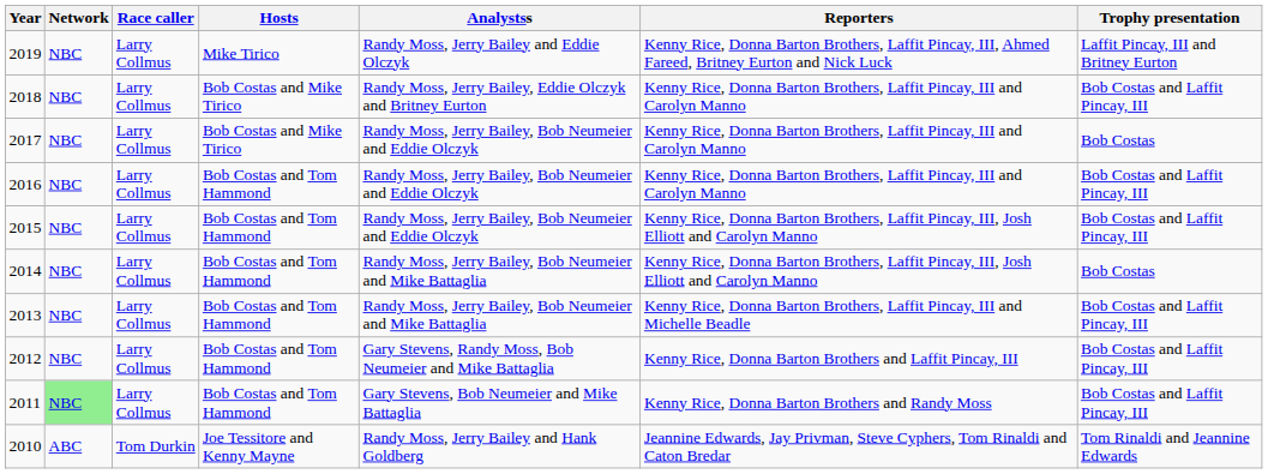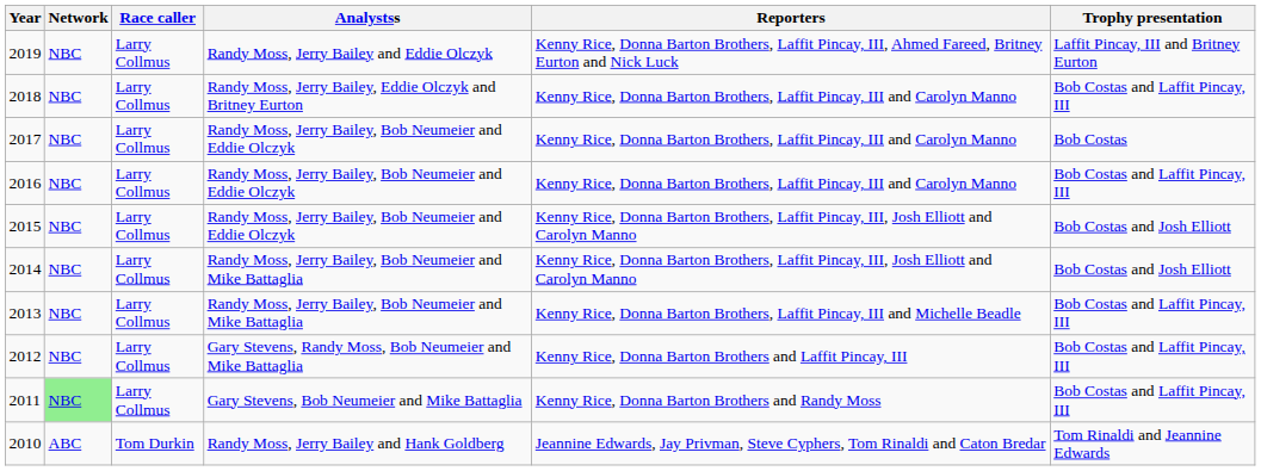 <table class="wikitable">
 <tr>
 <th>Year</th>
 <th>Network</th>
 <th><a href='#'>Race caller</a></th>
-<th><a href='#'>Hosts</a></th>
 <th><a href='#'>Analysts</a>s</th>
 <th>Reporters</th>
 <th>Trophy presentation</th>
 </tr>
 <tr>
 <td>2019</td>
 <td><a href='#'>NBC</a></td>
 <td><a href='#'>Larry Collmus</a></td>
-<td><a href='#'>Mike Tirico</a></td>
 <td><a href='#'>Randy Moss</a>, <a href='#'>Jerry Bailey</a> and <a href='#'>Eddie Olczyk</a></td>
 <td><a href='#'>Kenny Rice</a>, <a href='#'>Donna Barton Brothers</a>, <a href='#'>Laffit Pincay, III</a>, <a href='#'>Ahmed Fareed</a>, <a href='#'>Britney Eurton</a> and <a href='#'>Nick Luck</a></td>
 <td><a href='#'>Laffit Pincay, III</a> and <a href='#'>Britney Eurton</a></td>
 </tr>
 <tr>
 <td>2018</td>
 <td><a href='#'>NBC</a></td>
 <td><a href='#'>Larry Collmus</a></td>
-<td><a href='#'>Bob Costas</a> and <a href='#'>Mike Tirico</a></td>
 <td><a href='#'>Randy Moss</a>, <a href='#'>Jerry Bailey</a>, <a href='#'>Eddie Olczyk</a> and <a href='#'>Britney Eurton</a></td>
 <td><a href='#'>Kenny Rice</a>, <a href='#'>Donna Barton Brothers</a>, <a href='#'>Laffit Pincay, III</a> and <a href='#'>Carolyn Manno</a></td>
 <td><a href='#'>Bob Costas</a> and <a href='#'>Laffit Pincay, III</a></td>
 </tr>
 <tr>
 <td>2017</td>
 <td><a href='#'>NBC</a></td>
 <td><a href='#'>Larry Collmus</a></td>
-<td><a href='#'>Bob Costas</a> and <a href='#'>Mike Tirico</a></td>
 <td><a href='#'>Randy Moss</a>, <a href='#'>Jerry Bailey</a>, <a href='#'>Bob Neumeier</a> and <a href='#'>Eddie Olczyk</a></td>
 <td><a href='#'>Kenny Rice</a>, <a href='#'>Donna Barton Brothers</a>, <a href='#'>Laffit Pincay, III</a> and <a href='#'>Carolyn Manno</a></td>
 <td><a href='#'>Bob Costas</a></td>
 </tr>
 <tr>
 <td>2016</td>
 <td><a href='#'>NBC</a></td>
 <td><a href='#'>Larry Collmus</a></td>
-<td><a href='#'>Bob Costas</a> and <a href='#'>Tom Hammond</a></td>
 <td><a href='#'>Randy Moss</a>, <a href='#'>Jerry Bailey</a>, <a href='#'>Bob Neumeier</a> and <a href='#'>Eddie Olczyk</a></td>
 <td><a href='#'>Kenny Rice</a>, <a href='#'>Donna Barton Brothers</a>, <a href='#'>Laffit Pincay, III</a> and <a href='#'>Carolyn Manno</a></td>
 <td><a href='#'>Bob Costas</a> and <a href='#'>Laffit Pincay, III</a></td>
 </tr>
 <tr>
 <td>2015</td>
 <td><a href='#'>NBC</a></td>
 <td><a href='#'>Larry Collmus</a></td>
-<td><a href='#'>Bob Costas</a> and <a href='#'>Tom Hammond</a></td>
 <td><a href='#'>Randy Moss</a>, <a href='#'>Jerry Bailey</a>, <a href='#'>Bob Neumeier</a> and <a href='#'>Eddie Olczyk</a></td>
 <td><a href='#'>Kenny Rice</a>, <a href='#'>Donna Barton Brothers</a>, <a href='#'>Laffit Pincay, III</a>, <a href='#'>Josh Elliott</a> and <a href='#'>Carolyn Manno</a></td>
-<td><a href='#'>Bob Costas</a> and <a href='#'>Laffit Pincay, III</a></td>
+<td><a href='#'>Bob Costas</a> and <a href='#'>Josh Elliott</a></td>
 </tr>
 <tr>
 <td>2014</td>
 <td><a href='#'>NBC</a></td>
 <td><a href='#'>Larry Collmus</a></td>
-<td><a href='#'>Bob Costas</a> and <a href='#'>Tom Hammond</a></td>
 <td><a href='#'>Randy Moss</a>, <a href='#'>Jerry Bailey</a>, <a href='#'>Bob Neumeier</a> and <a href='#'>Mike Battaglia</a></td>
 <td><a href='#'>Kenny Rice</a>, <a href='#'>Donna Barton Brothers</a>, <a href='#'>Laffit Pincay, III</a>, <a href='#'>Josh Elliott</a> and <a href='#'>Carolyn Manno</a></td>
-<td><a href='#'>Bob Costas</a></td>
+<td><a href='#'>Bob Costas</a> and <a href='#'>Josh Elliott</a></td>
 </tr>
 <tr>
 <td>2013</td>
 <td><a href='#'>NBC</a></td>
 <td><a href='#'>Larry Collmus</a></td>
-<td><a href='#'>Bob Costas</a> and <a href='#'>Tom Hammond</a></td>
 <td><a href='#'>Randy Moss</a>, <a href='#'>Jerry Bailey</a>, <a href='#'>Bob Neumeier</a> and <a href='#'>Mike Battaglia</a></td>
 <td><a href='#'>Kenny Rice</a>, <a href='#'>Donna Barton Brothers</a>, <a href='#'>Laffit Pincay, III</a> and <a href='#'>Michelle Beadle</a></td>
 <td><a href='#'>Bob Costas</a> and <a href='#'>Laffit Pincay, III</a></td>
 </tr>
 <tr>
 <td>2012</td>
 <td><a href='#'>NBC</a></td>
 <td><a href='#'>Larry Collmus</a></td>
-<td><a href='#'>Bob Costas</a> and <a href='#'>Tom Hammond</a></td>
 <td><a href='#'>Gary Stevens</a>, <a href='#'>Randy Moss</a>, <a href='#'>Bob Neumeier</a> and <a href='#'>Mike Battaglia</a></td>
 <td><a href='#'>Kenny Rice</a>, <a href='#'>Donna Barton Brothers</a> and <a href='#'>Laffit Pincay, III</a></td>
 <td><a href='#'>Bob Costas</a> and <a href='#'>Laffit Pincay, III</a></td>
 </tr>
 <tr>
 <td>2011</td>
 <td style="background: lightgreen;"><a href='#'>NBC</a></td>
 <td><a href='#'>Larry Collmus</a></td>
-<td><a href='#'>Bob Costas</a> and <a href='#'>Tom Hammond</a></td>
 <td><a href='#'>Gary Stevens</a>, <a href='#'>Bob Neumeier</a> and <a href='#'>Mike Battaglia</a></td>
 <td><a href='#'>Kenny Rice</a>, <a href='#'>Donna Barton Brothers</a> and <a href='#'>Randy Moss</a></td>
 <td><a href='#'>Bob Costas</a> and <a href='#'>Laffit Pincay, III</a></td>
 </tr>
 <tr>
 <td>2010</td>
 <td><a href='#'>ABC</a></td>
 <td><a href='#'>Tom Durkin</a></td>
-<td><a href='#'>Joe Tessitore</a> and <a href='#'>Kenny Mayne</a></td>
 <td><a href='#'>Randy Moss</a>, <a href='#'>Jerry Bailey</a> and <a href='#'>Hank Goldberg</a></td>
 <td><a href='#'>Jeannine Edwards</a>, <a href='#'>Jay Privman</a>, <a href='#'>Steve Cyphers</a>, <a href='#'>Tom Rinaldi</a> and <a href='#'>Caton Bredar</a></td>
 <td><a href='#'>Tom Rinaldi</a> and <a href='#'>Jeannine Edwards</a></td>
 </tr>
 </table>
